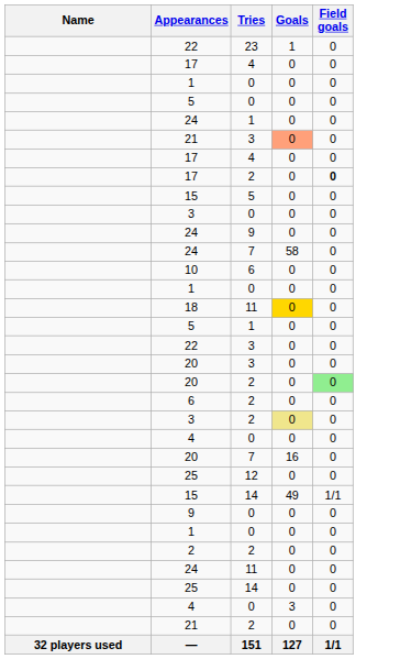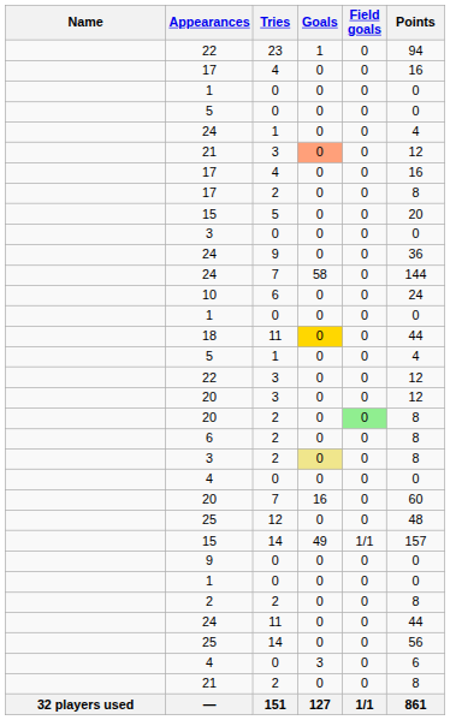 <table class="wikitable sortable" style="text-align: center;">
 <tr>
 <th style="width:12em">Name</th>
 <th><a href='#'>Appearances</a></th>
 <th style="width:3em"><a href='#'>Tries</a></th>
 <th style="width:3em"><a href='#'>Goals</a></th>
 <th style="width:3em"><a href='#'>Field goals</a></th>
+<th style="width:4em">Points</th>
 </tr>
 <tr>
 <td style="text-align:left;"></td>
 <td>22</td>
 <td>23</td>
 <td>1</td>
 <td>0</td>
+<td>94</td>
 </tr>
 <tr>
 <td style="text-align:left;"></td>
 <td>17</td>
 <td>4</td>
 <td>0</td>
 <td>0</td>
+<td>16</td>
 </tr>
 <tr>
 <td style="text-align:left;"></td>
 <td>1</td>
+<td>0</td>
 <td>0</td>
 <td>0</td>
 <td>0</td>
 </tr>
 <tr>
 <td style="text-align:left;"></td>
 <td>5</td>
 <td>0</td>
 <td>0</td>
 <td>0</td>
+<td>0</td>
 </tr>
 <tr>
 <td style="text-align:left;"></td>
 <td>24</td>
 <td>1</td>
 <td>0</td>
 <td>0</td>
+<td>4</td>
 </tr>
 <tr>
 <td style="text-align:left;"></td>
 <td>21</td>
 <td>3</td>
 <td style="background: lightsalmon;">0</td>
 <td>0</td>
+<td>12</td>
 </tr>
 <tr>
 <td style="text-align:left;"></td>
 <td>17</td>
 <td>4</td>
 <td>0</td>
 <td>0</td>
+<td>16</td>
 </tr>
 <tr>
 <td style="text-align:left;"></td>
 <td>17</td>
 <td>2</td>
 <td>0</td>
-<td><strong>0</strong></td>
+<td>0</td>
+<td>8</td>
 </tr>
 <tr>
 <td style="text-align:left;"></td>
 <td>15</td>
 <td>5</td>
 <td>0</td>
 <td>0</td>
+<td>20</td>
 </tr>
 <tr>
 <td style="text-align:left;"></td>
 <td>3</td>
+<td>0</td>
 <td>0</td>
 <td>0</td>
 <td>0</td>
 </tr>
 <tr>
 <td style="text-align:left;"></td>
 <td>24</td>
 <td>9</td>
 <td>0</td>
 <td>0</td>
+<td>36</td>
 </tr>
 <tr>
 <td style="text-align:left;"></td>
 <td>24</td>
 <td>7</td>
 <td>58</td>
 <td>0</td>
+<td>144</td>
 </tr>
 <tr>
 <td style="text-align:left;"></td>
 <td>10</td>
 <td>6</td>
 <td>0</td>
 <td>0</td>
+<td>24</td>
 </tr>
 <tr>
 <td style="text-align:left;"></td>
 <td>1</td>
+<td>0</td>
 <td>0</td>
 <td>0</td>
 <td>0</td>
 </tr>
 <tr>
 <td style="text-align:left;"></td>
 <td>18</td>
 <td>11</td>
 <td style="background: gold;">0</td>
 <td>0</td>
+<td>44</td>
 </tr>
 <tr>
 <td style="text-align:left;"></td>
 <td>5</td>
 <td>1</td>
 <td>0</td>
 <td>0</td>
+<td>4</td>
 </tr>
 <tr>
 <td style="text-align:left;"></td>
 <td>22</td>
 <td>3</td>
 <td>0</td>
 <td>0</td>
+<td>12</td>
 </tr>
 <tr>
 <td style="text-align:left;"></td>
 <td>20</td>
 <td>3</td>
 <td>0</td>
 <td>0</td>
+<td>12</td>
 </tr>
 <tr>
 <td style="text-align:left;"></td>
 <td>20</td>
 <td>2</td>
 <td>0</td>
 <td style="background: lightgreen;">0</td>
+<td>8</td>
 </tr>
 <tr>
 <td style="text-align:left;"></td>
 <td>6</td>
 <td>2</td>
 <td>0</td>
 <td>0</td>
+<td>8</td>
 </tr>
 <tr>
 <td style="text-align:left;"></td>
 <td>3</td>
 <td>2</td>
 <td style="background: khaki;">0</td>
 <td>0</td>
+<td>8</td>
 </tr>
 <tr>
 <td style="text-align:left;"></td>
 <td>4</td>
+<td>0</td>
 <td>0</td>
 <td>0</td>
 <td>0</td>
 </tr>
 <tr>
 <td style="text-align:left;"></td>
 <td>20</td>
 <td>7</td>
 <td>16</td>
 <td>0</td>
+<td>60</td>
 </tr>
 <tr>
 <td style="text-align:left;"></td>
 <td>25</td>
 <td>12</td>
 <td>0</td>
 <td>0</td>
+<td>48</td>
 </tr>
 <tr>
 <td style="text-align:left;"></td>
 <td>15</td>
 <td>14</td>
 <td>49</td>
 <td>1/1</td>
+<td>157</td>
 </tr>
 <tr>
 <td style="text-align:left;"></td>
 <td>9</td>
+<td>0</td>
 <td>0</td>
 <td>0</td>
 <td>0</td>
 </tr>
 <tr>
 <td style="text-align:left;"></td>
 <td>1</td>
 <td>0</td>
 <td>0</td>
 <td>0</td>
+<td>0</td>
 </tr>
 <tr>
 <td style="text-align:left;"></td>
 <td>2</td>
 <td>2</td>
 <td>0</td>
 <td>0</td>
+<td>8</td>
 </tr>
 <tr>
 <td style="text-align:left;"></td>
 <td>24</td>
 <td>11</td>
 <td>0</td>
 <td>0</td>
+<td>44</td>
 </tr>
 <tr>
 <td style="text-align:left;"></td>
 <td>25</td>
 <td>14</td>
 <td>0</td>
 <td>0</td>
+<td>56</td>
 </tr>
 <tr>
 <td style="text-align:left;"></td>
 <td>4</td>
 <td>0</td>
 <td>3</td>
 <td>0</td>
+<td>6</td>
 </tr>
 <tr>
 <td style="text-align:left;"></td>
 <td>21</td>
 <td>2</td>
 <td>0</td>
 <td>0</td>
+<td>8</td>
 </tr>
 <tr class="sortbottom">
 <th>32 players used</th>
 <th>—</th>
 <th>151</th>
 <th>127</th>
 <th>1/1</th>
+<th>861</th>
 </tr>
 </table>
